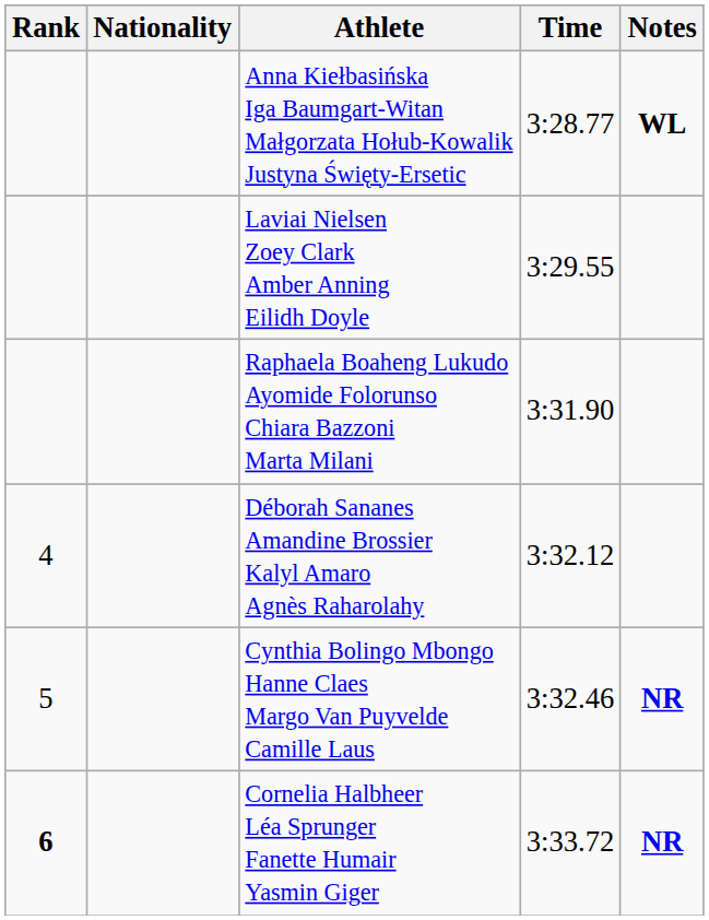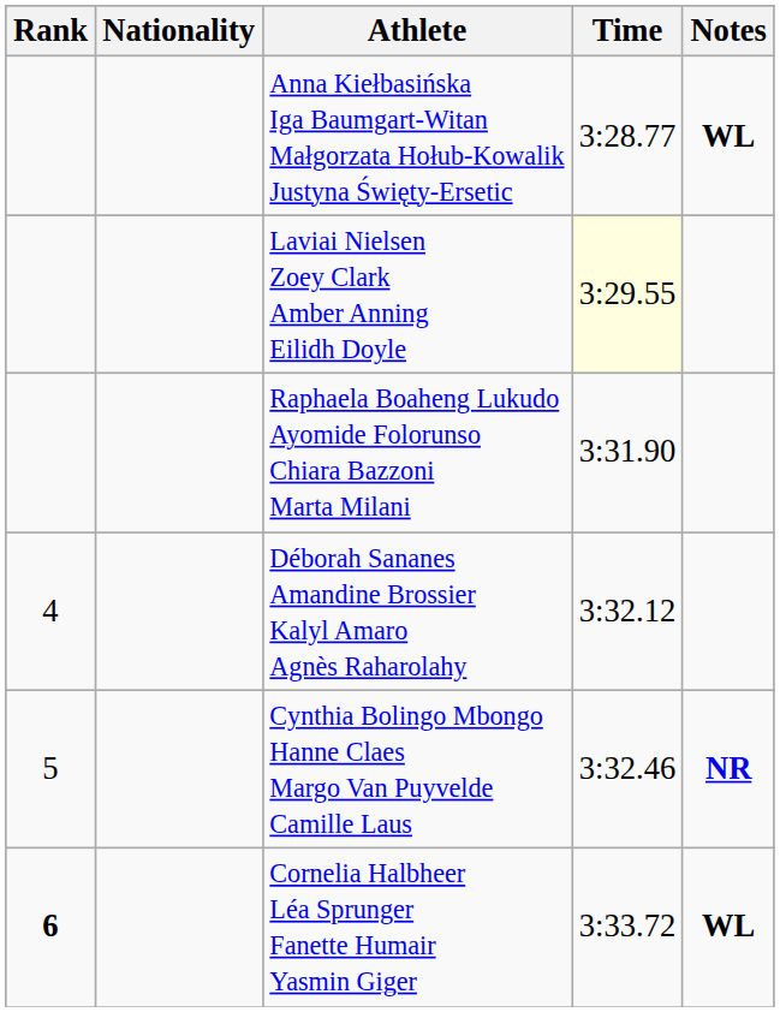 <table class="wikitable sortable" style="text-align:center">
 <tr>
 <th>Rank</th>
 <th>Nationality</th>
 <th>Athlete</th>
 <th>Time</th>
 <th>Notes</th>
 </tr>
 <tr>
 <td></td>
 <td align=left></td>
 <td align=left><small><a href='#'>Anna Kiełbasińska</a><br><a href='#'>Iga Baumgart-Witan</a><br><a href='#'>Małgorzata Hołub-Kowalik</a><br><a href='#'>Justyna Święty-Ersetic</a></small></td>
 <td>3:28.77</td>
 <td><strong>WL</strong></td>
 </tr>
 <tr>
 <td></td>
 <td align=left></td>
 <td align=left><small><a href='#'>Laviai Nielsen</a><br><a href='#'>Zoey Clark</a><br><a href='#'>Amber Anning</a><br><a href='#'>Eilidh Doyle</a></small></td>
-<td>3:29.55</td>
+<td style="background: lightyellow;">3:29.55</td>
 <td></td>
 </tr>
 <tr>
 <td></td>
 <td align=left></td>
 <td align=left><small><a href='#'>Raphaela Boaheng Lukudo</a><br><a href='#'>Ayomide Folorunso</a><br><a href='#'>Chiara Bazzoni</a><br><a href='#'>Marta Milani</a></small></td>
 <td>3:31.90</td>
 <td></td>
 </tr>
 <tr>
 <td>4</td>
 <td align=left></td>
 <td align=left><small><a href='#'>Déborah Sananes</a><br><a href='#'>Amandine Brossier</a><br><a href='#'>Kalyl Amaro</a><br><a href='#'>Agnès Raharolahy</a></small></td>
 <td>3:32.12</td>
 <td></td>
 </tr>
 <tr>
 <td>5</td>
 <td align=left></td>
 <td align=left><small><a href='#'>Cynthia Bolingo Mbongo</a><br><a href='#'>Hanne Claes</a><br><a href='#'>Margo Van Puyvelde</a><br><a href='#'>Camille Laus</a></small></td>
 <td>3:32.46</td>
 <td><strong><a href='#'>NR</a></strong></td>
 </tr>
 <tr>
 <td><strong>6</strong></td>
 <td align=left></td>
 <td align=left><small><a href='#'>Cornelia Halbheer</a><br><a href='#'>Léa Sprunger</a><br><a href='#'>Fanette Humair</a><br><a href='#'>Yasmin Giger</a></small></td>
 <td>3:33.72</td>
-<td><strong><a href='#'>NR</a></strong></td>
+<td><strong>WL</strong></td>
 </tr>
 </table>
